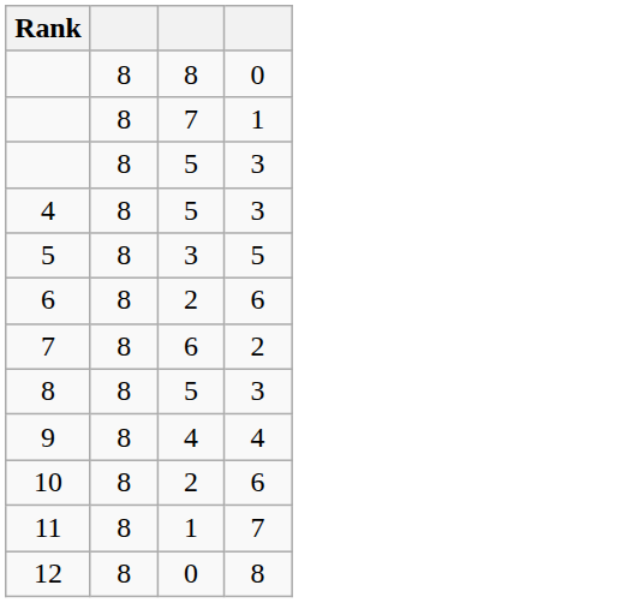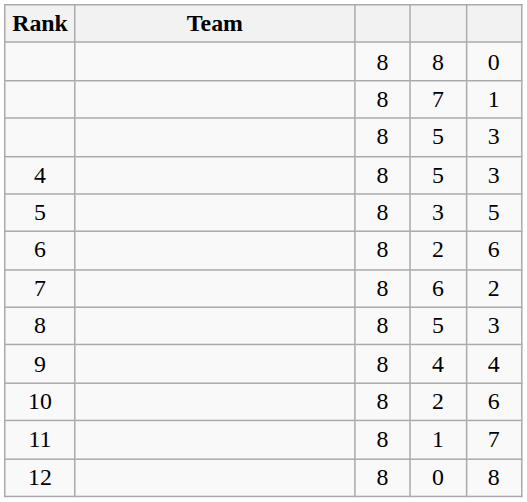 <table class="wikitable" style="text-align: center;">
 <tr>
 <th width=40>Rank</th>
+<th width=180>Team</th>
 <th width=30></th>
 <th width=30></th>
 <th width=30></th>
 </tr>
 <tr>
 <td></td>
+<td align="left"></td>
 <td>8</td>
 <td>8</td>
 <td>0</td>
 </tr>
 <tr>
 <td></td>
+<td align="left"></td>
 <td>8</td>
 <td>7</td>
 <td>1</td>
 </tr>
 <tr>
 <td></td>
+<td align="left"></td>
 <td>8</td>
 <td>5</td>
 <td>3</td>
 </tr>
 <tr>
 <td>4</td>
+<td align="left"></td>
 <td>8</td>
 <td>5</td>
 <td>3</td>
 </tr>
 <tr>
 <td>5</td>
+<td align="left"></td>
 <td>8</td>
 <td>3</td>
 <td>5</td>
 </tr>
 <tr>
 <td>6</td>
+<td align="left"></td>
 <td>8</td>
 <td>2</td>
 <td>6</td>
 </tr>
 <tr>
 <td>7</td>
+<td align="left"></td>
 <td>8</td>
 <td>6</td>
 <td>2</td>
 </tr>
 <tr>
 <td>8</td>
+<td align="left"></td>
 <td>8</td>
 <td>5</td>
 <td>3</td>
 </tr>
 <tr>
 <td>9</td>
+<td align="left"></td>
 <td>8</td>
 <td>4</td>
 <td>4</td>
 </tr>
 <tr>
 <td>10</td>
+<td align="left"></td>
 <td>8</td>
 <td>2</td>
 <td>6</td>
 </tr>
 <tr>
 <td>11</td>
+<td align="left"></td>
 <td>8</td>
 <td>1</td>
 <td>7</td>
 </tr>
 <tr>
 <td>12</td>
+<td align="left"></td>
 <td>8</td>
 <td>0</td>
 <td>8</td>
 </tr>
 </table>
